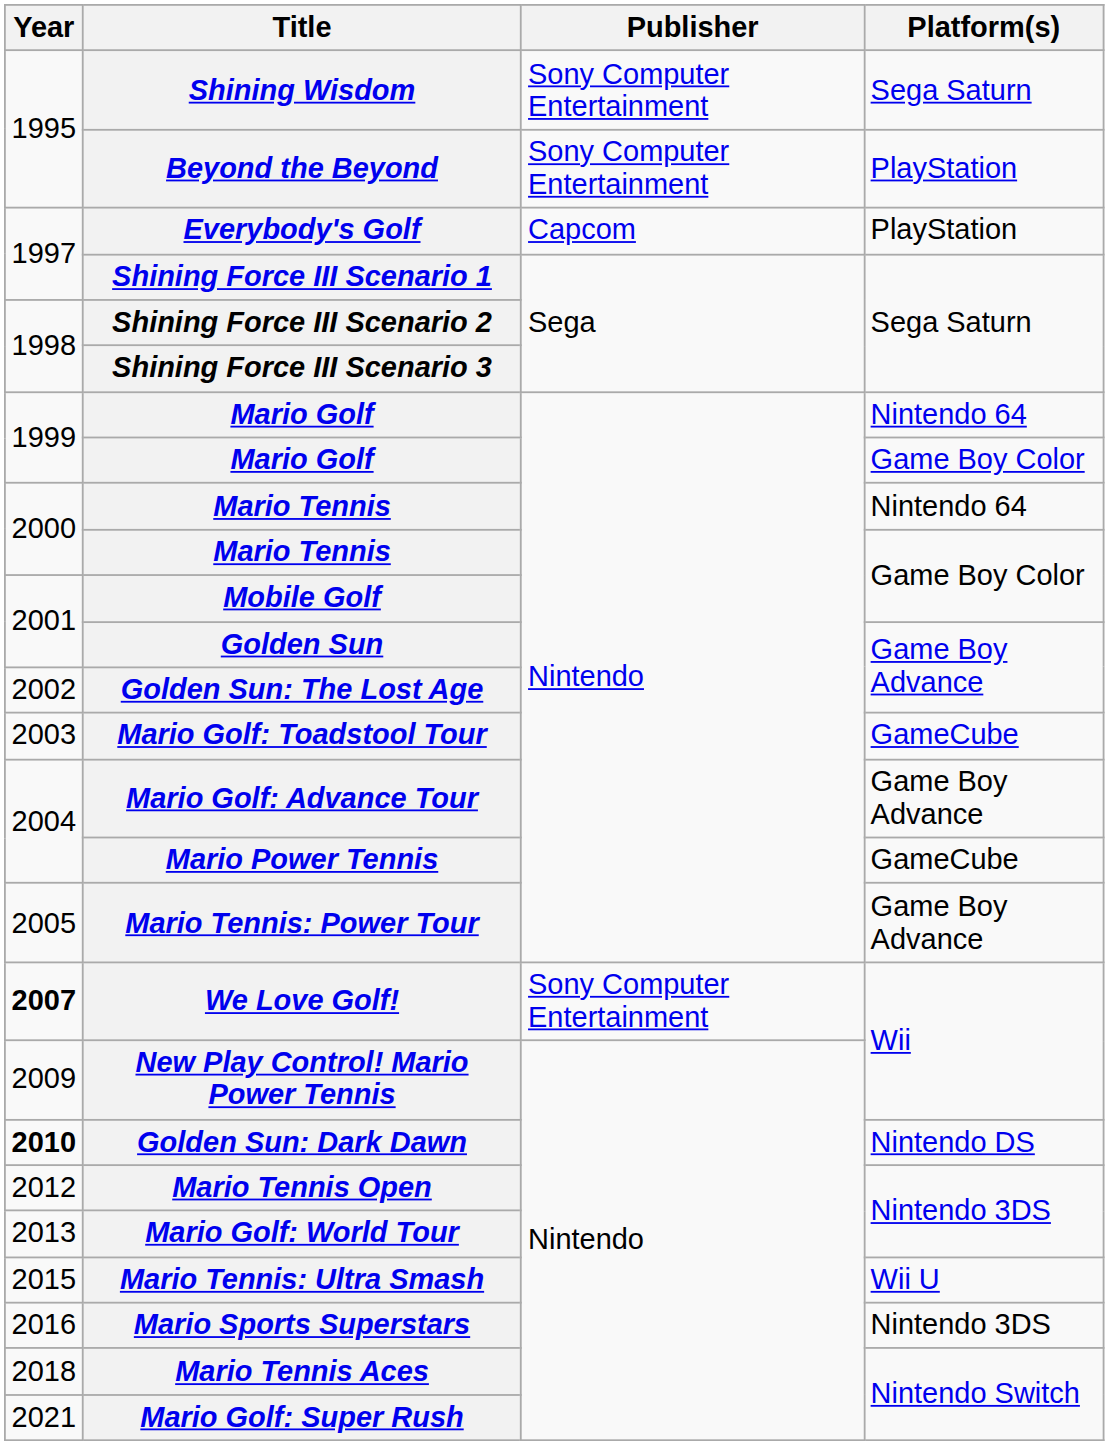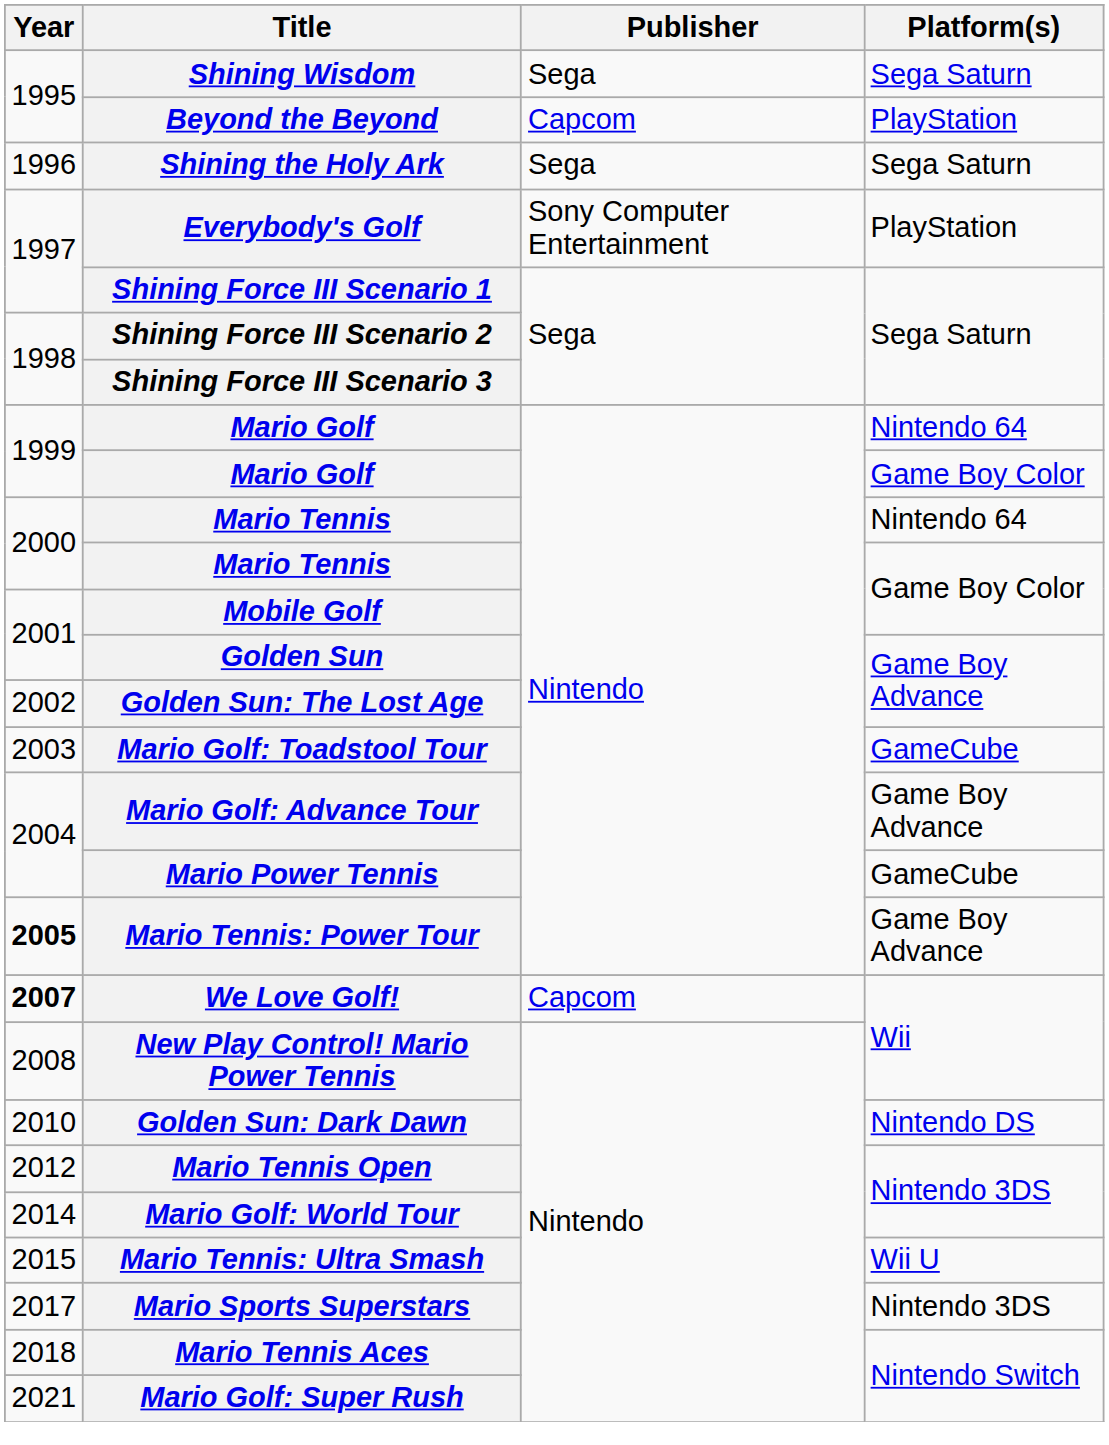 <table class="wikitable sortable plainrowheaders">
 <tr>
 <th scope="col">Year</th>
 <th scope="col">Title</th>
 <th scope="col">Publisher</th>
 <th scope="col">Platform(s)</th>
 </tr>
 <tr>
 <td rowspan="2">1995</td>
 <th scope="row"><em><a href='#'>Shining Wisdom</a></em></th>
-<td><a href='#'>Sony Computer Entertainment</a></td>
+<td>Sega</td>
 <td><a href='#'>Sega Saturn</a></td>
 </tr>
 <tr>
 <th scope="row"><em><a href='#'>Beyond the Beyond</a></em></th>
-<td><a href='#'>Sony Computer Entertainment</a></td>
+<td><a href='#'>Capcom</a></td>
 <td><a href='#'>PlayStation</a></td>
+</tr>
+<tr>
+<td>1996</td>
+<th scope="row"><em><a href='#'>Shining the Holy Ark</a></em></th>
+<td>Sega</td>
+<td>Sega Saturn</td>
 </tr>
 <tr>
 <td rowspan="2">1997</td>
 <th scope="row"><em><a href='#'>Everybody's Golf</a></em></th>
-<td><a href='#'>Capcom</a></td>
+<td>Sony Computer Entertainment</td>
 <td>PlayStation</td>
 </tr>
 <tr>
 <th scope="row"><em><a href='#'>Shining Force III Scenario 1</a></em></th>
 <td rowspan="3">Sega</td>
 <td rowspan="3">Sega Saturn</td>
 </tr>
 <tr>
 <td rowspan="2">1998</td>
 <th scope="row"><em>Shining Force III Scenario 2</em></th>
 </tr>
 <tr>
 <th scope="row"><em>Shining Force III Scenario 3</em></th>
 </tr>
 <tr>
 <td rowspan="2">1999</td>
 <th scope="row"><em><a href='#'>Mario Golf</a></em></th>
 <td rowspan="11"><a href='#'>Nintendo</a></td>
 <td><a href='#'>Nintendo 64</a></td>
 </tr>
 <tr>
 <th scope="row"><em><a href='#'>Mario Golf</a></em></th>
 <td><a href='#'>Game Boy Color</a></td>
 </tr>
 <tr>
 <td rowspan="2">2000</td>
 <th scope="row"><em><a href='#'>Mario Tennis</a></em></th>
 <td>Nintendo 64</td>
 </tr>
 <tr>
 <th scope="row"><em><a href='#'>Mario Tennis</a></em></th>
 <td rowspan="2">Game Boy Color</td>
 </tr>
 <tr>
 <td rowspan="2">2001</td>
 <th scope="row"><em><a href='#'>Mobile Golf</a></em></th>
 </tr>
 <tr>
 <th scope="row"><em><a href='#'>Golden Sun</a></em></th>
 <td rowspan="2"><a href='#'>Game Boy Advance</a></td>
 </tr>
 <tr>
 <td>2002</td>
 <th scope="row"><em><a href='#'>Golden Sun: The Lost Age</a></em></th>
 </tr>
 <tr>
 <td>2003</td>
 <th scope="row"><em><a href='#'>Mario Golf: Toadstool Tour</a></em></th>
 <td><a href='#'>GameCube</a></td>
 </tr>
 <tr>
 <td rowspan="2">2004</td>
 <th scope="row"><em><a href='#'>Mario Golf: Advance Tour</a></em></th>
 <td>Game Boy Advance</td>
 </tr>
 <tr>
 <th scope="row"><em><a href='#'>Mario Power Tennis</a></em></th>
 <td>GameCube</td>
 </tr>
 <tr>
-<td>2005</td>
+<td><strong>2005</strong></td>
 <th scope="row"><em><a href='#'>Mario Tennis: Power Tour</a></em></th>
 <td>Game Boy Advance</td>
 </tr>
 <tr>
 <td><strong>2007</strong></td>
 <th scope="row"><em><a href='#'>We Love Golf!</a></em></th>
-<td><a href='#'>Sony Computer Entertainment</a></td>
+<td><a href='#'>Capcom</a></td>
 <td rowspan="2"><a href='#'>Wii</a></td>
 </tr>
 <tr>
-<td>2009</td>
+<td>2008</td>
 <th scope="row"><em><a href='#'>New Play Control! Mario Power Tennis</a></em></th>
 <td rowspan="8">Nintendo</td>
 </tr>
 <tr>
-<td><strong>2010</strong></td>
+<td>2010</td>
 <th scope="row"><em><a href='#'>Golden Sun: Dark Dawn</a></em></th>
 <td><a href='#'>Nintendo DS</a></td>
 </tr>
 <tr>
 <td>2012</td>
 <th scope="row"><em><a href='#'>Mario Tennis Open</a></em></th>
 <td rowspan="2"><a href='#'>Nintendo 3DS</a></td>
 </tr>
 <tr>
-<td>2013</td>
+<td>2014</td>
 <th scope="row"><em><a href='#'>Mario Golf: World Tour</a></em></th>
 </tr>
 <tr>
 <td>2015</td>
 <th scope="row"><em><a href='#'>Mario Tennis: Ultra Smash</a></em></th>
 <td><a href='#'>Wii U</a></td>
 </tr>
 <tr>
-<td>2016</td>
+<td>2017</td>
 <th scope="row"><em><a href='#'>Mario Sports Superstars</a></em></th>
 <td>Nintendo 3DS</td>
 </tr>
 <tr>
 <td>2018</td>
 <th scope="row"><em><a href='#'>Mario Tennis Aces</a></em></th>
 <td rowspan="2"><a href='#'>Nintendo Switch</a></td>
 </tr>
 <tr>
 <td>2021</td>
 <th scope="row"><em><a href='#'>Mario Golf: Super Rush</a></em></th>
 </tr>
 </table>
